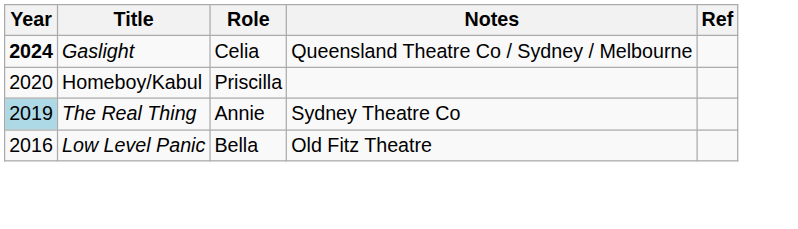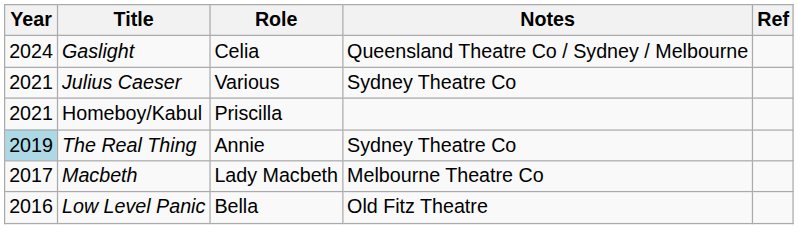 <table class="wikitable sortable">
 <tr>
 <th>Year</th>
 <th>Title</th>
 <th>Role</th>
 <th>Notes</th>
 <th>Ref</th>
 </tr>
 <tr>
-<td><strong>2024</strong></td>
+<td>2024</td>
 <td><em>Gaslight</em></td>
 <td>Celia</td>
 <td>Queensland Theatre Co / Sydney / Melbourne</td>
 <td></td>
 </tr>
 <tr>
-<td>2020</td>
+<td>2021</td>
+<td><em>Julius Caeser</em></td>
+<td>Various</td>
+<td>Sydney Theatre Co</td>
+<td></td>
+</tr>
+<tr>
+<td>2021</td>
 <td>Homeboy/Kabul</td>
 <td>Priscilla</td>
 <td></td>
 <td></td>
 </tr>
 <tr>
 <td style="background: lightblue;">2019</td>
 <td><em>The Real Thing</em></td>
 <td>Annie</td>
 <td>Sydney Theatre Co</td>
 <td></td>
 </tr>
 <tr>
+<td>2017</td>
+<td><em>Macbeth</em></td>
+<td>Lady Macbeth</td>
+<td>Melbourne Theatre Co</td>
+<td></td>
+</tr>
+<tr>
 <td>2016</td>
 <td><em>Low Level Panic</em></td>
 <td>Bella</td>
 <td>Old Fitz Theatre</td>
 <td></td>
 </tr>
 </table>
